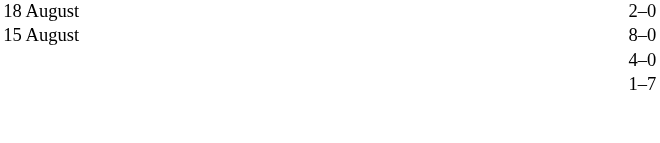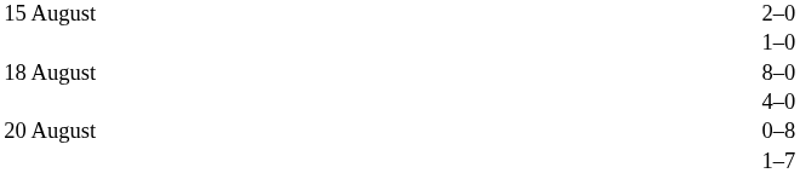 <table cellspacing=1 width=70%>
 <tr>
 <th width=25%></th>
 <th width=30%></th>
 <th width=15%></th>
 <th width=30%></th>
 </tr>
 <tr>
-<td>18 August</td>
+<td>15 August</td>
 <td align=right></td>
 <td align=center>2–0</td>
 <td></td>
 </tr>
 <tr>
-<td>15 August</td>
+<td></td>
+<td align=right></td>
+<td align=center>1–0</td>
+<td></td>
+</tr>
+<tr>
+<td>18 August</td>
 <td align=right></td>
 <td align=center>8–0</td>
 <td></td>
 </tr>
 <tr>
 <td></td>
 <td align=right></td>
 <td align=center>4–0</td>
 <td></td>
 </tr>
 <tr>
+<td>20 August</td>
+<td align=right></td>
+<td align=center>0–8</td>
+<td></td>
+</tr>
+<tr>
 <td></td>
 <td align=right></td>
 <td align=center>1–7</td>
 <td></td>
 </tr>
 </table>
